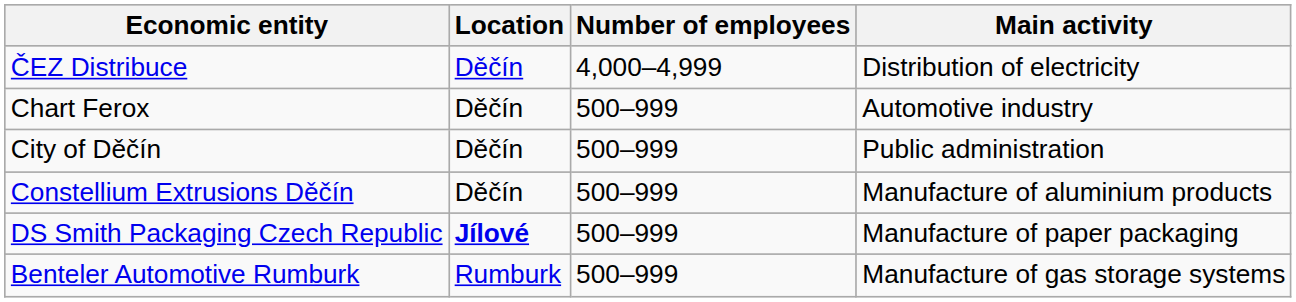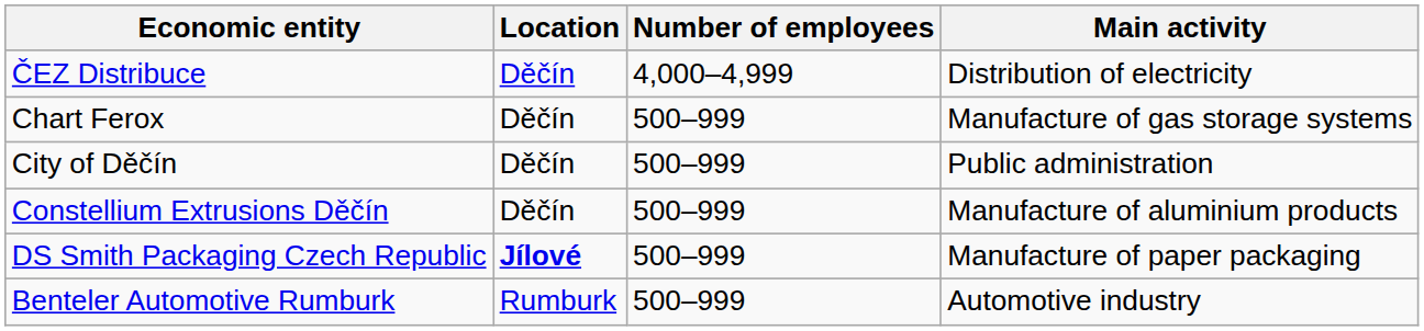 <table class="wikitable sortable">
 <tr>
 <th>Economic entity</th>
 <th>Location</th>
 <th>Number of employees</th>
 <th>Main activity</th>
 </tr>
 <tr>
 <td><a href='#'>ČEZ Distribuce</a></td>
 <td><a href='#'>Děčín</a></td>
 <td>4,000–4,999</td>
 <td>Distribution of electricity</td>
 </tr>
 <tr>
 <td>Chart Ferox</td>
 <td>Děčín</td>
 <td>500–999</td>
-<td>Automotive industry</td>
+<td>Manufacture of gas storage systems</td>
 </tr>
 <tr>
 <td>City of Děčín</td>
 <td>Děčín</td>
 <td>500–999</td>
 <td>Public administration</td>
 </tr>
 <tr>
 <td><a href='#'>Constellium Extrusions Děčín</a></td>
 <td>Děčín</td>
 <td>500–999</td>
 <td>Manufacture of aluminium products</td>
 </tr>
 <tr>
 <td><a href='#'>DS Smith Packaging Czech Republic</a></td>
 <td><strong><a href='#'>Jílové</a></strong></td>
 <td>500–999</td>
 <td>Manufacture of paper packaging</td>
 </tr>
 <tr>
 <td><a href='#'>Benteler Automotive Rumburk</a></td>
 <td><a href='#'>Rumburk</a></td>
 <td>500–999</td>
-<td>Manufacture of gas storage systems</td>
+<td>Automotive industry</td>
 </tr>
 </table>
